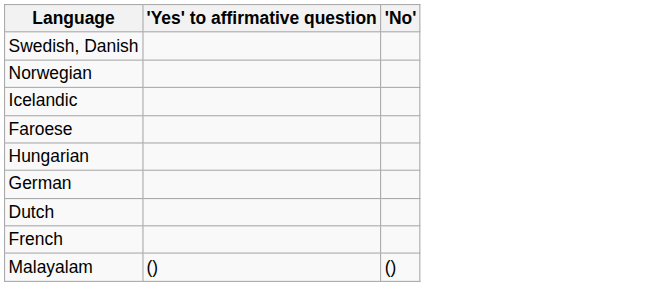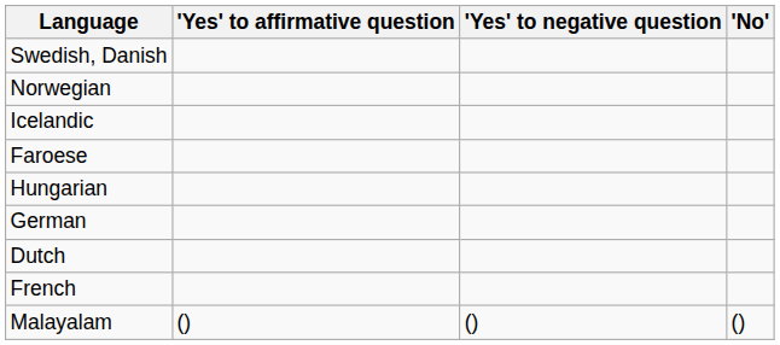 <table class="wikitable">
 <tr>
 <th>Language</th>
 <th>'Yes' to affirmative question</th>
+<th>'Yes' to negative question</th>
 <th>'No'</th>
 </tr>
 <tr>
 <td>Swedish, Danish</td>
+<td></td>
 <td></td>
 <td></td>
 </tr>
 <tr>
 <td>Norwegian</td>
 <td></td>
 <td></td>
+<td></td>
 </tr>
 <tr>
 <td>Icelandic</td>
+<td></td>
 <td></td>
 <td></td>
 </tr>
 <tr>
 <td>Faroese</td>
 <td></td>
 <td></td>
+<td></td>
 </tr>
 <tr>
 <td>Hungarian</td>
+<td></td>
 <td></td>
 <td></td>
 </tr>
 <tr>
 <td>German</td>
 <td></td>
 <td></td>
+<td></td>
 </tr>
 <tr>
 <td>Dutch</td>
+<td></td>
 <td></td>
 <td></td>
 </tr>
 <tr>
 <td>French</td>
 <td></td>
 <td></td>
+<td></td>
 </tr>
 <tr>
 <td>Malayalam</td>
 <td> ()</td>
 <td> ()</td>
+<td> ()</td>
 </tr>
 </table>
